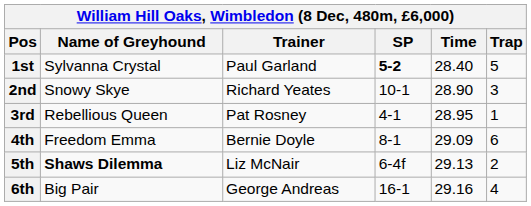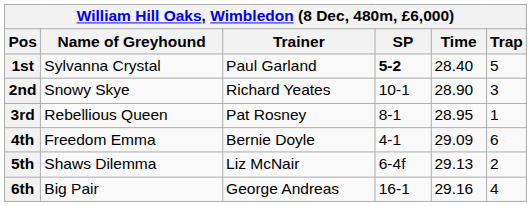 <table class="wikitable">
 <tr>
 <th colspan="6"><a href='#'>William Hill Oaks</a>, <a href='#'>Wimbledon</a> (8 Dec, 480m, £6,000)</th>
 </tr>
 <tr>
 <th width=30>Pos</th>
 <th width=180>Name of Greyhound</th>
 <th width=150>Trainer</th>
 <th width=50>SP</th>
 <th width=50>Time</th>
 <th width=30>Trap</th>
 </tr>
 <tr>
 <th>1st</th>
 <td>Sylvanna Crystal</td>
 <td>Paul Garland</td>
 <td><strong>5-2</strong></td>
 <td>28.40</td>
 <td>5</td>
 </tr>
 <tr>
 <th>2nd</th>
 <td>Snowy Skye</td>
 <td>Richard Yeates</td>
 <td>10-1</td>
 <td>28.90</td>
 <td>3</td>
 </tr>
 <tr>
 <th>3rd</th>
 <td>Rebellious Queen</td>
 <td>Pat Rosney</td>
-<td>4-1</td>
+<td>8-1</td>
 <td>28.95</td>
 <td>1</td>
 </tr>
 <tr>
 <th>4th</th>
 <td>Freedom Emma</td>
 <td>Bernie Doyle</td>
-<td>8-1</td>
+<td>4-1</td>
 <td>29.09</td>
 <td>6</td>
 </tr>
 <tr>
 <th>5th</th>
-<td><strong>Shaws Dilemma</strong></td>
+<td>Shaws Dilemma</td>
 <td>Liz McNair</td>
 <td>6-4f</td>
 <td>29.13</td>
 <td>2</td>
 </tr>
 <tr>
 <th>6th</th>
 <td>Big Pair</td>
 <td>George Andreas</td>
 <td>16-1</td>
 <td>29.16</td>
 <td>4</td>
 </tr>
 </table>
